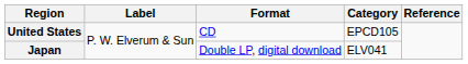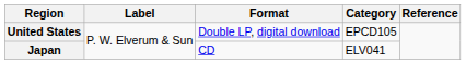 <table class="wikitable plainrowheaders">
 <tr>
 <th>Region</th>
 <th>Label</th>
 <th>Format</th>
 <th>Category</th>
 <th>Reference</th>
 </tr>
 <tr>
 <th scope="row">United States</th>
 <td rowspan="2">P. W. Elverum & Sun</td>
-<td><a href='#'>CD</a></td>
+<td><a href='#'>Double LP</a>, <a href='#'>digital download</a></td>
 <td>EPCD105</td>
 <td rowspan="2" style="text-align: center;"></td>
 </tr>
 <tr>
 <th scope="row">Japan</th>
-<td><a href='#'>Double LP</a>, <a href='#'>digital download</a></td>
+<td><a href='#'>CD</a></td>
 <td>ELV041</td>
 </tr>
 </table>
